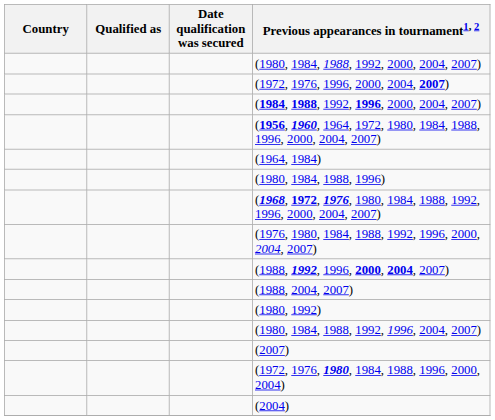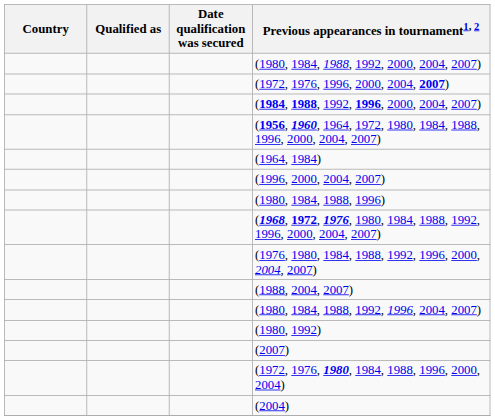 <table class="wikitable sortable">
 <tr>
 <th width=17%>Country</th>
 <th width=17%>Qualified as</th>
 <th width=17%>Date qualification was secured</th>
 <th width=49%>Previous appearances in tournament<sup><a href='#'>1</a>, <a href='#'>2</a></sup></th>
 </tr>
 <tr>
 <td></td>
 <td></td>
 <td></td>
 <td> (<a href='#'>1980</a>, <a href='#'>1984</a>, <em><a href='#'>1988</a></em>, <a href='#'>1992</a>, <a href='#'>2000</a>, <a href='#'>2004</a>, <a href='#'>2007</a>)</td>
 </tr>
 <tr>
 <td></td>
 <td></td>
 <td></td>
 <td> (<a href='#'>1972</a>, <a href='#'>1976</a>, <a href='#'>1996</a>, <a href='#'>2000</a>, <a href='#'>2004</a>, <strong><a href='#'>2007</a></strong>)</td>
 </tr>
 <tr>
 <td></td>
 <td></td>
 <td></td>
 <td> (<strong><a href='#'>1984</a></strong>, <strong><a href='#'>1988</a></strong>, <a href='#'>1992</a>, <strong><a href='#'>1996</a></strong>, <a href='#'>2000</a>, <a href='#'>2004</a>, <a href='#'>2007</a>)</td>
 </tr>
 <tr>
 <td></td>
 <td></td>
 <td></td>
 <td> (<strong><a href='#'>1956</a></strong>, <strong><em><a href='#'>1960</a></em></strong>, <a href='#'>1964</a>, <a href='#'>1972</a>, <a href='#'>1980</a>, <a href='#'>1984</a>, <a href='#'>1988</a>, <a href='#'>1996</a>, <a href='#'>2000</a>, <a href='#'>2004</a>, <a href='#'>2007</a>)</td>
 </tr>
 <tr>
 <td></td>
 <td></td>
 <td></td>
 <td> (<a href='#'>1964</a>, <a href='#'>1984</a>)</td>
 </tr>
 <tr>
 <td></td>
 <td></td>
 <td></td>
+<td> (<a href='#'>1996</a>, <a href='#'>2000</a>, <a href='#'>2004</a>, <a href='#'>2007</a>)</td>
+</tr>
+<tr>
+<td></td>
+<td></td>
+<td></td>
 <td> (<a href='#'>1980</a>, <a href='#'>1984</a>, <a href='#'>1988</a>, <a href='#'>1996</a>)</td>
 </tr>
 <tr>
 <td></td>
 <td></td>
 <td></td>
 <td> (<strong><em><a href='#'>1968</a></em></strong>, <strong><a href='#'>1972</a></strong>, <strong><em><a href='#'>1976</a></em></strong>, <a href='#'>1980</a>, <a href='#'>1984</a>, <a href='#'>1988</a>, <a href='#'>1992</a>, <a href='#'>1996</a>, <a href='#'>2000</a>, <a href='#'>2004</a>, <a href='#'>2007</a>)</td>
 </tr>
 <tr>
 <td></td>
 <td></td>
 <td></td>
 <td> (<a href='#'>1976</a>, <a href='#'>1980</a>, <a href='#'>1984</a>, <a href='#'>1988</a>, <a href='#'>1992</a>, <a href='#'>1996</a>, <a href='#'>2000</a>, <em><a href='#'>2004</a></em>, <a href='#'>2007</a>)</td>
 </tr>
 <tr>
 <td></td>
 <td></td>
 <td></td>
-<td> (<a href='#'>1988</a>, <strong><em><a href='#'>1992</a></em></strong>, <a href='#'>1996</a>, <strong><a href='#'>2000</a></strong>, <strong><a href='#'>2004</a></strong>, <a href='#'>2007</a>)</td>
-</tr>
-<tr>
-<td></td>
-<td></td>
-<td></td>
 <td> (<a href='#'>1988</a>, <a href='#'>2004</a>, <a href='#'>2007</a>)</td>
 </tr>
 <tr>
 <td></td>
 <td></td>
 <td></td>
-<td> (<a href='#'>1980</a>, <a href='#'>1992</a>)</td>
+<td> (<a href='#'>1980</a>, <a href='#'>1984</a>, <a href='#'>1988</a>, <a href='#'>1992</a>, <em><a href='#'>1996</a></em>, <a href='#'>2004</a>, <a href='#'>2007</a>)</td>
 </tr>
 <tr>
 <td></td>
 <td></td>
 <td></td>
-<td> (<a href='#'>1980</a>, <a href='#'>1984</a>, <a href='#'>1988</a>, <a href='#'>1992</a>, <em><a href='#'>1996</a></em>, <a href='#'>2004</a>, <a href='#'>2007</a>)</td>
+<td> (<a href='#'>1980</a>, <a href='#'>1992</a>)</td>
 </tr>
 <tr>
 <td></td>
 <td></td>
 <td></td>
 <td> (<a href='#'>2007</a>)</td>
 </tr>
 <tr>
 <td></td>
 <td></td>
 <td></td>
 <td> (<a href='#'>1972</a>, <a href='#'>1976</a>, <strong><em><a href='#'>1980</a></em></strong>, <a href='#'>1984</a>, <a href='#'>1988</a>, <a href='#'>1996</a>, <a href='#'>2000</a>, <a href='#'>2004</a>)</td>
 </tr>
 <tr>
 <td></td>
 <td></td>
 <td></td>
 <td> (<a href='#'>2004</a>)</td>
 </tr>
 <tr>
 </tr>
 </table>
